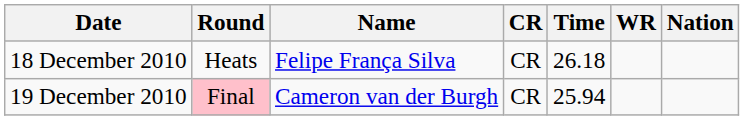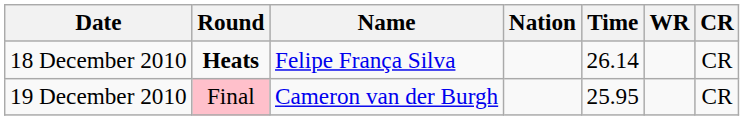 <table class="wikitable" style="text-align:center">
 <tr>
 <th>Date</th>
 <th>Round</th>
 <th>Name</th>
-<th>CR</th>
+<th>Nation</th>
 <th>Time</th>
 <th>WR</th>
-<th>Nation</th>
+<th>CR</th>
 </tr>
 <tr>
 <td>18 December 2010</td>
-<td>Heats</td>
+<td><strong>Heats</strong></td>
 <td align="left"><a href='#'>Felipe França Silva</a></td>
+<td align="left"></td>
+<td>26.14</td>
+<td></td>
 <td>CR</td>
-<td>26.18</td>
-<td></td>
-<td align="left"></td>
 </tr>
 <tr>
 <td>19 December 2010</td>
 <td style="background: pink;">Final</td>
 <td align="left"><a href='#'>Cameron van der Burgh</a></td>
+<td align="left"></td>
+<td>25.95</td>
+<td></td>
 <td>CR</td>
-<td>25.94</td>
-<td></td>
-<td align="left"></td>
 </tr>
 </table>
